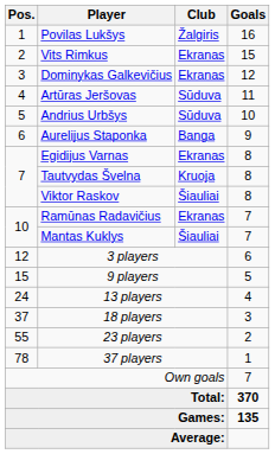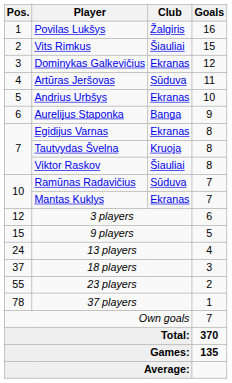 <table class="wikitable">
 <tr>
 <th>Pos.</th>
 <th>Player</th>
 <th>Club</th>
 <th>Goals</th>
 </tr>
 <tr>
 <td rowspan=1 align="center">1</td>
 <td> <a href='#'>Povilas Lukšys</a></td>
 <td><a href='#'>Žalgiris</a></td>
 <td rowspan=1 align="center">16</td>
 </tr>
 <tr>
 <td rowspan=1 align="center">2</td>
 <td> <a href='#'>Vits Rimkus</a></td>
-<td><a href='#'>Ekranas</a></td>
+<td><a href='#'>Šiauliai</a></td>
 <td rowspan=1 align="center">15</td>
 </tr>
 <tr>
 <td rowspan=1 align="center">3</td>
 <td> <a href='#'>Dominykas Galkevičius</a></td>
 <td><a href='#'>Ekranas</a></td>
 <td rowspan=1 align="center">12</td>
 </tr>
 <tr>
 <td rowspan=1 align="center">4</td>
 <td> <a href='#'>Artūras Jeršovas</a></td>
 <td><a href='#'>Sūduva</a></td>
 <td rowspan=1 align="center">11</td>
 </tr>
 <tr>
 <td rowspan=1 align="center">5</td>
 <td> <a href='#'>Andrius Urbšys</a></td>
-<td><a href='#'>Sūduva</a></td>
+<td><a href='#'>Ekranas</a></td>
 <td rowspan=1 align="center">10</td>
 </tr>
 <tr>
 <td rowspan=1 align="center">6</td>
 <td> <a href='#'>Aurelijus Staponka</a></td>
 <td><a href='#'>Banga</a></td>
 <td rowspan=1 align="center">9</td>
 </tr>
 <tr>
 <td rowspan=3 align="center">7</td>
 <td> <a href='#'>Egidijus Varnas</a></td>
 <td><a href='#'>Ekranas</a></td>
 <td align="center">8</td>
 </tr>
 <tr>
 <td> <a href='#'>Tautvydas Švelna</a></td>
 <td><a href='#'>Kruoja</a></td>
 <td align="center">8</td>
 </tr>
 <tr>
 <td> <a href='#'>Viktor Raskov</a></td>
 <td><a href='#'>Šiauliai</a></td>
 <td align="center">8</td>
 </tr>
 <tr>
 <td rowspan=2 align="center">10</td>
 <td> <a href='#'>Ramūnas Radavičius</a></td>
-<td><a href='#'>Ekranas</a></td>
+<td><a href='#'>Sūduva</a></td>
 <td align="center">7</td>
 </tr>
 <tr>
 <td> <a href='#'>Mantas Kuklys</a></td>
-<td><a href='#'>Šiauliai</a></td>
+<td><a href='#'>Ekranas</a></td>
 <td align="center">7</td>
 </tr>
 <tr>
 <td rowspan=1 align="center">12</td>
 <td colspan=2 align="center"><em>3 players</em></td>
 <td rowspan=1 align="center">6</td>
 </tr>
 <tr>
 <td rowspan=1 align="center">15</td>
 <td colspan=2 align="center"><em>9 players</em></td>
 <td rowspan=1 align="center">5</td>
 </tr>
 <tr>
 <td rowspan=1 align="center">24</td>
 <td colspan=2 align="center"><em>13 players</em></td>
 <td rowspan=1 align="center">4</td>
 </tr>
 <tr>
 <td rowspan=1 align="center">37</td>
 <td colspan=2 align="center"><em>18 players</em></td>
 <td rowspan=1 align="center">3</td>
 </tr>
 <tr>
 <td rowspan=1 align="center">55</td>
 <td colspan=2 align="center"><em>23 players</em></td>
 <td rowspan=1 align="center">2</td>
 </tr>
 <tr>
 <td rowspan=1 align="center">78</td>
 <td colspan=2 align="center"><em>37 players</em></td>
 <td rowspan=1 align="center">1</td>
 </tr>
 <tr>
 <td colspan=3 align="right"><em>Own goals</em></td>
 <td rowspan=1 align="center">7</td>
 </tr>
 <tr>
 <td bgcolor="#EFEFEF" colspan=3 align="right"><strong>Total:</strong></td>
 <td align="center"><strong>370</strong></td>
 </tr>
 <tr>
 <td bgcolor="#EFEFEF" colspan=3 align="right"><strong>Games:</strong></td>
 <td align="center"><strong>135</strong></td>
 </tr>
 <tr>
 <td bgcolor="#EFEFEF" colspan=3 align="right"><strong>Average:</strong></td>
 <td align="center"><strong></strong></td>
 </tr>
 </table>
